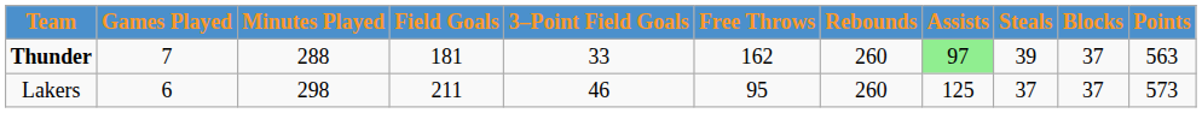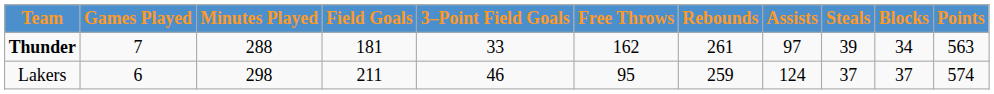 <table class="wikitable">
 <tr>
 <th style="color:#FF9926; background:#4b90cc;">Team</th>
 <th style="color:#FF9926; background:#4b90cc;">Games Played</th>
 <th style="color:#FF9926; background:#4b90cc;">Minutes Played</th>
 <th style="color:#FF9926; background:#4b90cc;">Field Goals</th>
 <th style="color:#FF9926; background:#4b90cc;">3–Point Field Goals</th>
 <th style="color:#FF9926; background:#4b90cc;">Free Throws</th>
 <th style="color:#FF9926; background:#4b90cc;">Rebounds</th>
 <th style="color:#FF9926; background:#4b90cc;">Assists</th>
 <th style="color:#FF9926; background:#4b90cc;">Steals</th>
 <th style="color:#FF9926; background:#4b90cc;">Blocks</th>
 <th style="color:#FF9926; background:#4b90cc;">Points</th>
 </tr>
 <tr style="text-align:center;">
 <td><strong>Thunder</strong></td>
 <td>7</td>
 <td>288</td>
 <td>181</td>
 <td>33</td>
 <td>162</td>
-<td>260</td>
-<td style="background: lightgreen;">97</td>
+<td>261</td>
+<td>97</td>
 <td>39</td>
-<td>37</td>
+<td>34</td>
 <td>563</td>
 </tr>
 <tr style="text-align:center;">
 <td>Lakers</td>
 <td>6</td>
 <td>298</td>
 <td>211</td>
 <td>46</td>
 <td>95</td>
-<td>260</td>
-<td>125</td>
+<td>259</td>
+<td>124</td>
 <td>37</td>
 <td>37</td>
-<td>573</td>
+<td>574</td>
 </tr>
 </table>
